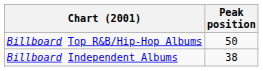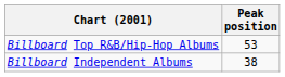 <table class="wikitable">
 <tr>
 <th>Chart (2001)</th>
 <th>Peak<br>position</th>
 </tr>
 <tr>
 <td><em><a href='#'>Billboard</a></em> <a href='#'>Top R&B/Hip-Hop Albums</a></td>
-<td align="center">50</td>
+<td align="center">53</td>
 </tr>
 <tr>
 <td><em><a href='#'>Billboard</a></em> <a href='#'>Independent Albums</a></td>
 <td align="center">38</td>
 </tr>
 </table>
